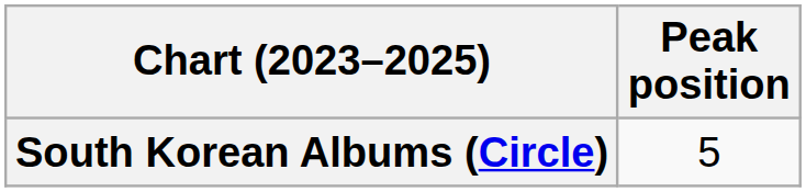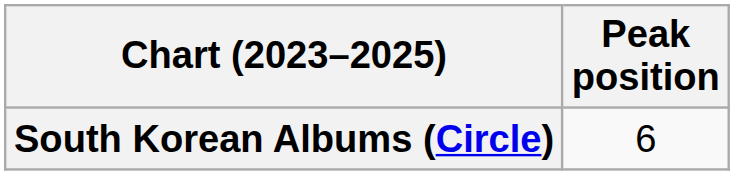 <table class="wikitable plainrowheaders" style="text-align:center">
 <tr>
 <th scope="col">Chart (2023–2025)</th>
 <th scope="col">Peak<br>position</th>
 </tr>
 <tr>
 <th scope="row">South Korean Albums (<a href='#'>Circle</a>)</th>
-<td>5</td>
+<td>6</td>
 </tr>
 </table>
